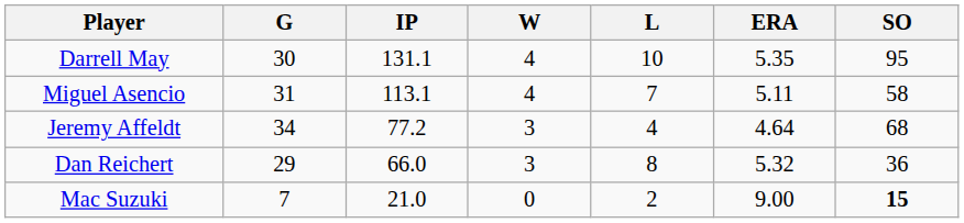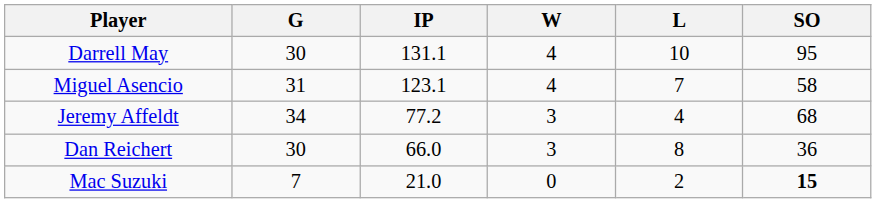 <table class="wikitable sortable">
 <tr>
 <th bgcolor="#DDDDFF" width="16%">Player</th>
 <th bgcolor="#DDDDFF" width="9%">G</th>
 <th bgcolor="#DDDDFF" width="9%">IP</th>
 <th bgcolor="#DDDDFF" width="9%">W</th>
 <th bgcolor="#DDDDFF" width="9%">L</th>
-<th bgcolor="#DDDDFF" width="9%">ERA</th>
 <th bgcolor="#DDDDFF" width="9%">SO</th>
 </tr>
 <tr align="center">
 <td><a href='#'>Darrell May</a></td>
 <td>30</td>
 <td>131.1</td>
 <td>4</td>
 <td>10</td>
-<td>5.35</td>
 <td>95</td>
 </tr>
 <tr align=center>
 <td><a href='#'>Miguel Asencio</a></td>
 <td>31</td>
-<td>113.1</td>
+<td>123.1</td>
 <td>4</td>
 <td>7</td>
-<td>5.11</td>
 <td>58</td>
 </tr>
 <tr align=center>
 <td><a href='#'>Jeremy Affeldt</a></td>
 <td>34</td>
 <td>77.2</td>
 <td>3</td>
 <td>4</td>
-<td>4.64</td>
 <td>68</td>
 </tr>
 <tr align=center>
 <td><a href='#'>Dan Reichert</a></td>
-<td>29</td>
+<td>30</td>
 <td>66.0</td>
 <td>3</td>
 <td>8</td>
-<td>5.32</td>
 <td>36</td>
 </tr>
 <tr align=center>
 <td><a href='#'>Mac Suzuki</a></td>
 <td>7</td>
 <td>21.0</td>
 <td>0</td>
 <td>2</td>
-<td>9.00</td>
 <td><strong>15</strong></td>
 </tr>
 </table>
